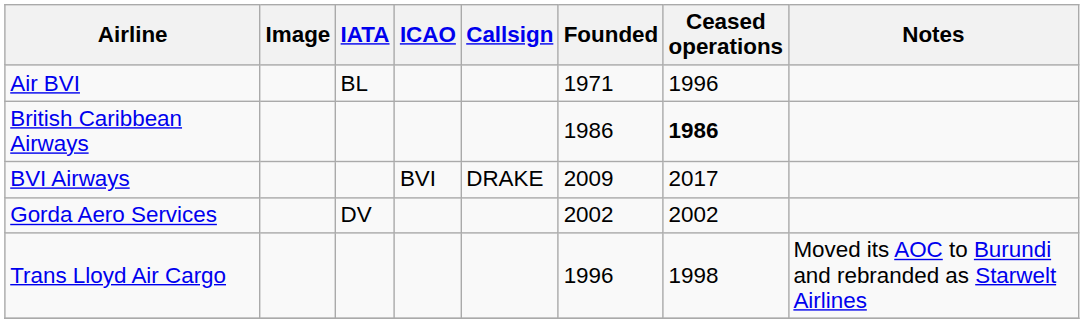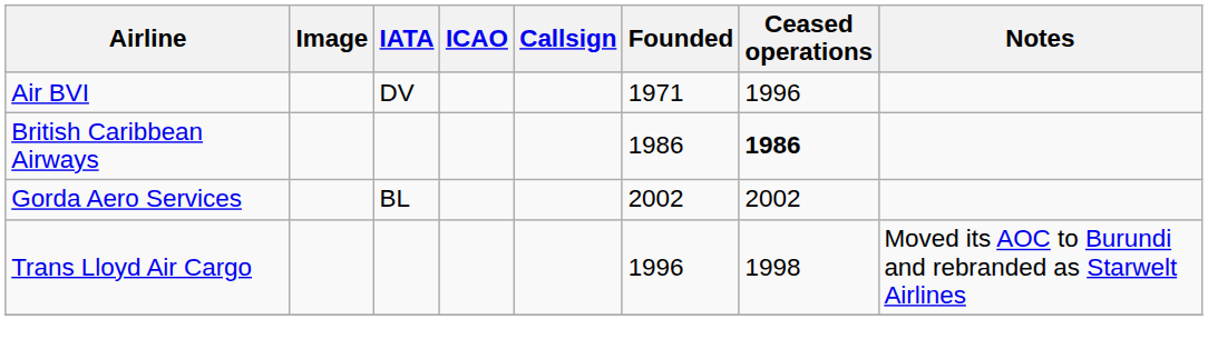 <table class="wikitable sortable" style="border-collapse:collapse; margin:auto;" border="1" cellpadding="3">
 <tr valign="middle">
 <th style="width:175px;">Airline</th>
 <th>Image</th>
 <th><a href='#'>IATA</a></th>
 <th><a href='#'>ICAO</a></th>
 <th><a href='#'>Callsign</a></th>
 <th>Founded</th>
 <th>Ceased<br>operations</th>
 <th style="width:200px;">Notes</th>
 </tr>
 <tr>
 <td><a href='#'>Air BVI</a></td>
 <td></td>
-<td>BL</td>
+<td>DV</td>
 <td></td>
 <td></td>
 <td>1971</td>
 <td>1996</td>
 <td></td>
 </tr>
 <tr>
 <td><a href='#'>British Caribbean Airways</a></td>
 <td></td>
 <td></td>
 <td></td>
 <td></td>
 <td>1986</td>
 <td><strong>1986</strong></td>
 <td></td>
 </tr>
 <tr>
-<td><a href='#'>BVI Airways</a></td>
-<td></td>
-<td></td>
-<td>BVI</td>
-<td>DRAKE</td>
-<td>2009</td>
-<td>2017</td>
-<td></td>
-</tr>
-<tr>
 <td><a href='#'>Gorda Aero Services</a></td>
 <td></td>
-<td>DV</td>
+<td>BL</td>
 <td></td>
 <td></td>
 <td>2002</td>
 <td>2002</td>
 <td></td>
 </tr>
 <tr>
 <td><a href='#'>Trans Lloyd Air Cargo</a></td>
 <td></td>
 <td></td>
 <td></td>
 <td></td>
 <td>1996</td>
 <td>1998</td>
 <td>Moved its <a href='#'>AOC</a> to <a href='#'>Burundi</a> and rebranded as <a href='#'>Starwelt Airlines</a></td>
 </tr>
 <tr>
 </tr>
 </table>
